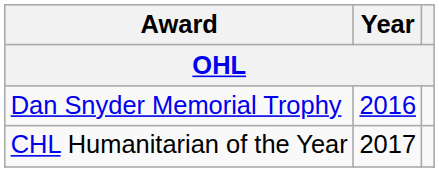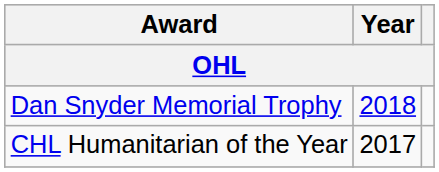 <table class="wikitable">
 <tr>
 <th>Award</th>
 <th>Year</th>
 <th></th>
 </tr>
 <tr ALIGN="center" bgcolor="#e0e0e0">
 <th colspan="3"><a href='#'>OHL</a></th>
 </tr>
 <tr>
 <td><a href='#'>Dan Snyder Memorial Trophy</a></td>
-<td><a href='#'>2016</a></td>
+<td><a href='#'>2018</a></td>
 <td></td>
 </tr>
 <tr>
 <td><a href='#'>CHL</a> Humanitarian of the Year</td>
 <td>2017</td>
 <td></td>
 </tr>
 </table>
